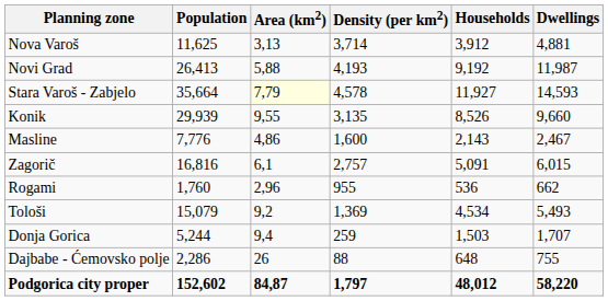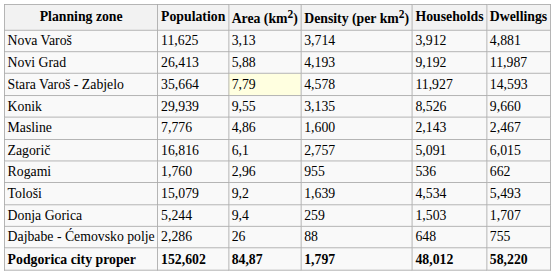 <table class="wikitable">
 <tr>
 <th>Planning zone</th>
 <th>Population</th>
 <th>Area (km<sup>2</sup>)</th>
 <th>Density (per km<sup>2</sup>)</th>
 <th>Households</th>
 <th>Dwellings</th>
 </tr>
 <tr>
 <td>Nova Varoš</td>
 <td>11,625</td>
 <td>3,13</td>
 <td>3,714</td>
 <td>3,912</td>
 <td>4,881</td>
 </tr>
 <tr>
 <td>Novi Grad</td>
 <td>26,413</td>
 <td>5,88</td>
 <td>4,193</td>
 <td>9,192</td>
 <td>11,987</td>
 </tr>
 <tr>
 <td>Stara Varoš - Zabjelo</td>
 <td>35,664</td>
 <td style="background: lightyellow;">7,79</td>
 <td>4,578</td>
 <td>11,927</td>
 <td>14,593</td>
 </tr>
 <tr>
 <td>Konik</td>
 <td>29,939</td>
 <td>9,55</td>
 <td>3,135</td>
 <td>8,526</td>
 <td>9,660</td>
 </tr>
 <tr>
 <td>Masline</td>
 <td>7,776</td>
 <td>4,86</td>
 <td>1,600</td>
 <td>2,143</td>
 <td>2,467</td>
 </tr>
 <tr>
 <td>Zagorič</td>
 <td>16,816</td>
 <td>6,1</td>
 <td>2,757</td>
 <td>5,091</td>
 <td>6,015</td>
 </tr>
 <tr>
 <td>Rogami</td>
 <td>1,760</td>
 <td>2,96</td>
 <td>955</td>
 <td>536</td>
 <td>662</td>
 </tr>
 <tr>
 <td>Tološi</td>
 <td>15,079</td>
 <td>9,2</td>
-<td>1,369</td>
+<td>1,639</td>
 <td>4,534</td>
 <td>5,493</td>
 </tr>
 <tr>
 <td>Donja Gorica</td>
 <td>5,244</td>
 <td>9,4</td>
 <td>259</td>
 <td>1,503</td>
 <td>1,707</td>
 </tr>
 <tr>
 <td>Dajbabe - Ćemovsko polje</td>
 <td>2,286</td>
 <td>26</td>
 <td>88</td>
 <td>648</td>
 <td>755</td>
 </tr>
 <tr>
 <td><strong>Podgorica city proper</strong></td>
 <td><strong>152,602</strong></td>
 <td><strong>84,87</strong></td>
 <td><strong>1,797</strong></td>
 <td><strong>48,012</strong></td>
 <td><strong>58,220</strong></td>
 </tr>
 </table>
